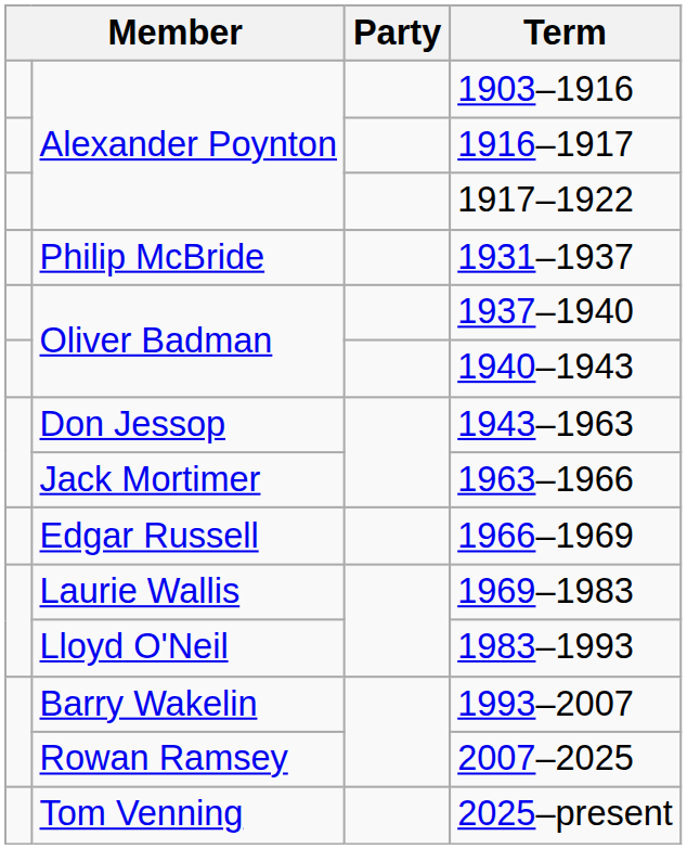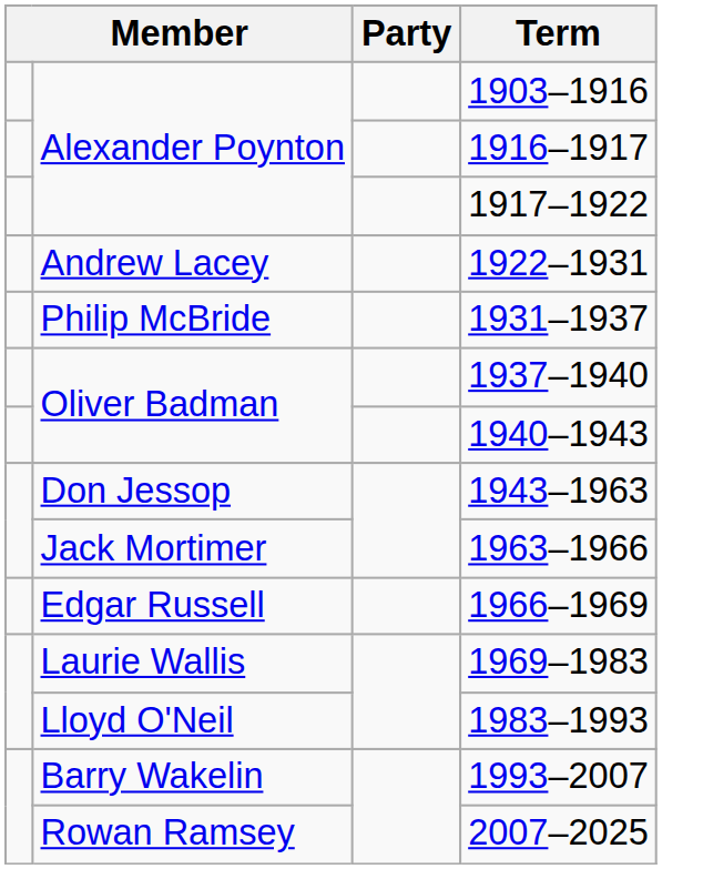 <table class="wikitable">
 <tr>
 <th colspan="2">Member</th>
 <th>Party</th>
 <th>Term</th>
 </tr>
 <tr>
 <td> </td>
 <td rowspan="3"><a href='#'>Alexander Poynton</a></td>
 <td></td>
 <td><a href='#'>1903</a>–1916</td>
 </tr>
 <tr>
 <td> </td>
 <td></td>
 <td><a href='#'>1916</a>–1917</td>
 </tr>
 <tr>
 <td> </td>
 <td></td>
 <td>1917–1922</td>
+</tr>
+<tr>
+<td> </td>
+<td><a href='#'>Andrew Lacey</a></td>
+<td></td>
+<td><a href='#'>1922</a>–1931</td>
 </tr>
 <tr>
 <td> </td>
 <td><a href='#'>Philip McBride</a></td>
 <td></td>
 <td><a href='#'>1931</a>–1937</td>
 </tr>
 <tr>
 <td> </td>
 <td rowspan="2"><a href='#'>Oliver Badman</a></td>
 <td></td>
 <td><a href='#'>1937</a>–1940</td>
 </tr>
 <tr>
 <td> </td>
 <td></td>
 <td><a href='#'>1940</a>–1943</td>
 </tr>
 <tr>
 <td rowspan=2 > </td>
 <td><a href='#'>Don Jessop</a></td>
 <td rowspan=2></td>
 <td><a href='#'>1943</a>–1963</td>
 </tr>
 <tr>
 <td><a href='#'>Jack Mortimer</a></td>
 <td><a href='#'>1963</a>–1966</td>
 </tr>
 <tr>
 <td> </td>
 <td><a href='#'>Edgar Russell</a></td>
 <td></td>
 <td><a href='#'>1966</a>–1969</td>
 </tr>
 <tr>
 <td rowspan=2 > </td>
 <td><a href='#'>Laurie Wallis</a></td>
 <td rowspan=2></td>
 <td><a href='#'>1969</a>–1983</td>
 </tr>
 <tr>
 <td><a href='#'>Lloyd O'Neil</a></td>
 <td><a href='#'>1983</a>–1993</td>
 </tr>
 <tr>
 <td rowspan=2 > </td>
 <td><a href='#'>Barry Wakelin</a></td>
 <td rowspan=2></td>
 <td><a href='#'>1993</a>–2007</td>
 </tr>
 <tr>
 <td><a href='#'>Rowan Ramsey</a></td>
 <td><a href='#'>2007</a>–2025</td>
 </tr>
-<tr>
-<td> </td>
-<td><a href='#'>Tom Venning</a></td>
-<td></td>
-<td><a href='#'>2025</a>–present</td>
-</tr>
 </table>
